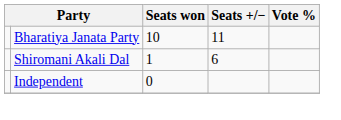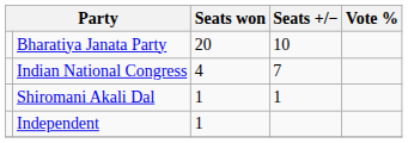 <table class="sortable wikitable">
 <tr>
 <th colspan="2">Party</th>
 <th>Seats won</th>
 <th><strong>Seats +/−</strong></th>
 <th>Vote %</th>
 </tr>
 <tr>
 <td></td>
 <td><a href='#'>Bharatiya Janata Party</a></td>
+<td>20</td>
 <td>10</td>
-<td>11</td>
+<td></td>
+</tr>
+<tr>
+<td></td>
+<td><a href='#'>Indian National Congress</a></td>
+<td>4</td>
+<td>7</td>
 <td></td>
 </tr>
 <tr>
 <td></td>
 <td><a href='#'>Shiromani Akali Dal</a></td>
 <td>1</td>
-<td>6</td>
+<td>1</td>
 <td></td>
 </tr>
 <tr>
 <td></td>
 <td><a href='#'>Independent</a></td>
-<td>0</td>
+<td>1</td>
 <td></td>
 <td></td>
 </tr>
 <tr>
 </tr>
 </table>
